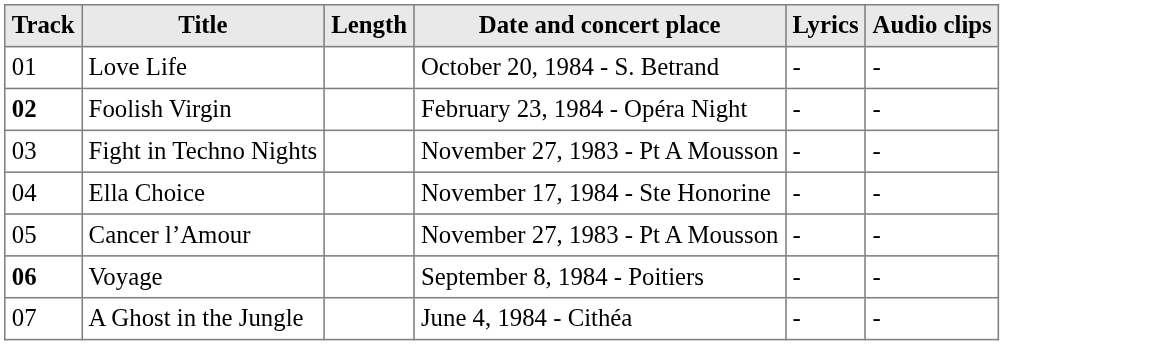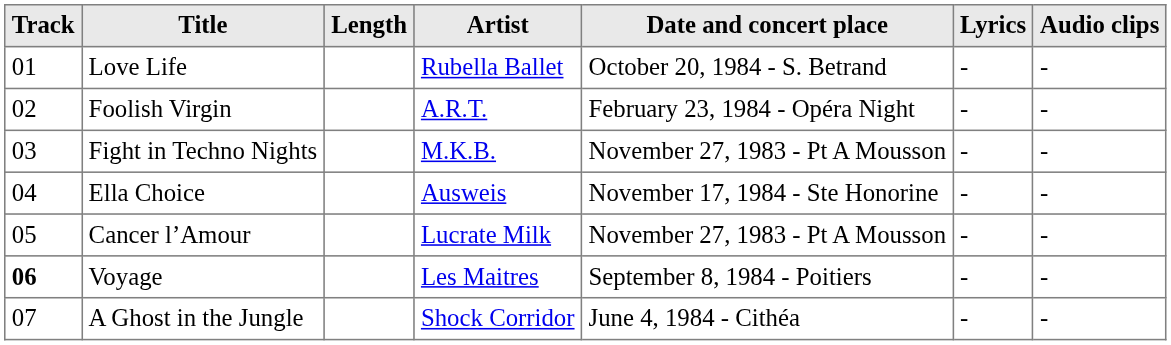 <table class="toccolours" border="1" cellpadding="4" style="border-collapse:collapse">
 <tr style="background-color:#e9e9e9" |>
 <th>Track</th>
 <th>Title</th>
 <th>Length</th>
+<th>Artist</th>
 <th>Date and concert place</th>
 <th>Lyrics</th>
 <th>Audio clips</th>
 </tr>
 <tr>
 <td>01</td>
 <td>Love Life</td>
 <td></td>
+<td><a href='#'>Rubella Ballet</a></td>
 <td>October 20, 1984 - S. Betrand</td>
 <td>-</td>
 <td>-</td>
 </tr>
 <tr>
-<td><strong>02</strong></td>
+<td>02</td>
 <td>Foolish Virgin</td>
 <td></td>
+<td><a href='#'>A.R.T.</a></td>
 <td>February 23, 1984 - Opéra Night</td>
 <td>-</td>
 <td>-</td>
 </tr>
 <tr>
 <td>03</td>
 <td>Fight in Techno Nights</td>
 <td></td>
+<td><a href='#'>M.K.B.</a></td>
 <td>November 27, 1983 - Pt A Mousson</td>
 <td>-</td>
 <td>-</td>
 </tr>
 <tr>
 <td>04</td>
 <td>Ella Choice</td>
 <td></td>
+<td><a href='#'>Ausweis</a></td>
 <td>November 17, 1984 - Ste Honorine</td>
 <td>-</td>
 <td>-</td>
 </tr>
 <tr>
 <td>05</td>
 <td>Cancer l’Amour</td>
 <td></td>
+<td><a href='#'>Lucrate Milk</a></td>
 <td>November 27, 1983 - Pt A Mousson</td>
 <td>-</td>
 <td>-</td>
 </tr>
 <tr>
 <td><strong>06</strong></td>
 <td>Voyage</td>
 <td></td>
+<td><a href='#'>Les Maitres</a></td>
 <td>September 8, 1984 - Poitiers</td>
 <td>-</td>
 <td>-</td>
 </tr>
 <tr>
 <td>07</td>
 <td>A Ghost in the Jungle</td>
 <td></td>
+<td><a href='#'>Shock Corridor</a></td>
 <td>June 4, 1984 - Cithéa</td>
 <td>-</td>
 <td>-</td>
 </tr>
 </table>
